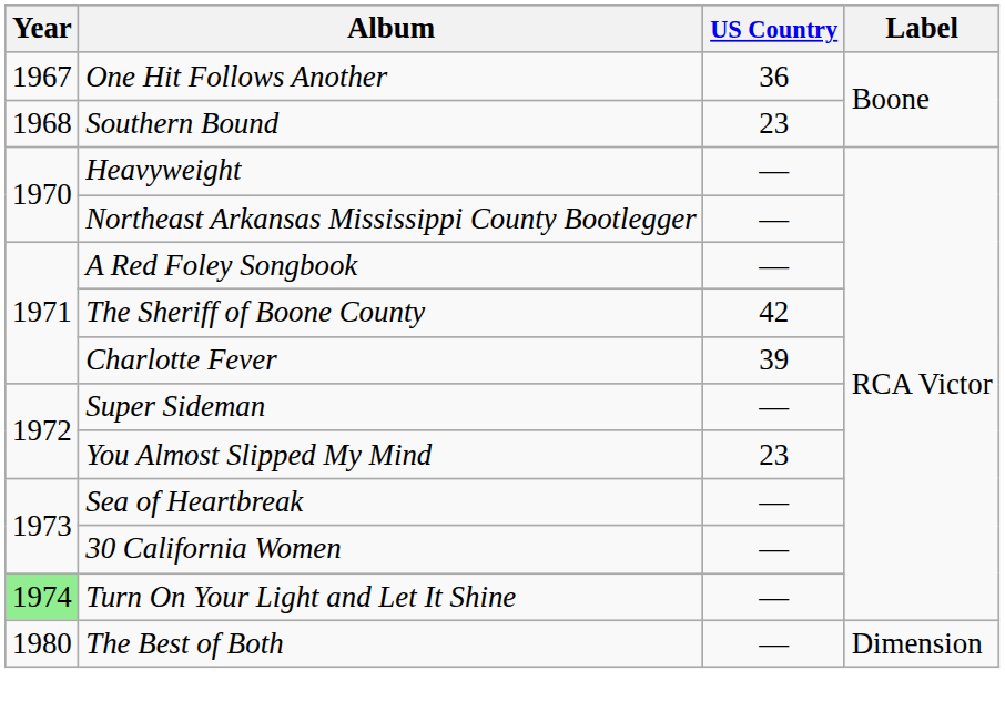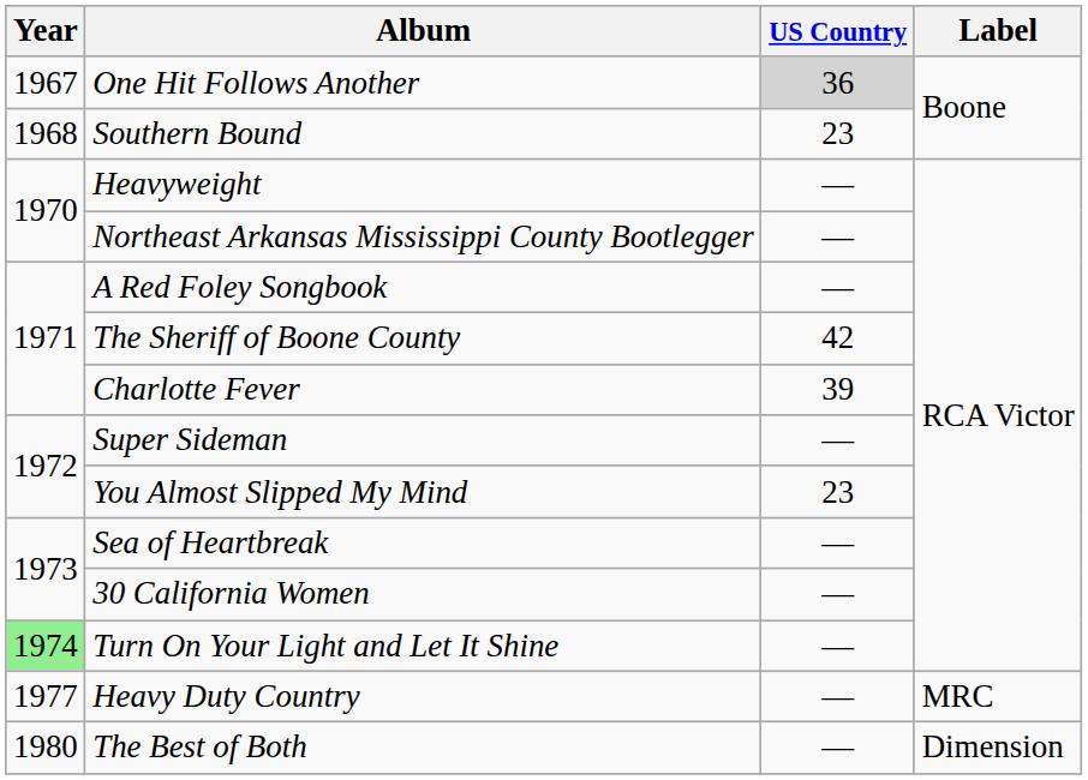 <table class="wikitable">
 <tr>
 <th>Year</th>
 <th>Album</th>
 <th><small><a href='#'>US Country</a></small></th>
 <th>Label</th>
 </tr>
 <tr>
 <td>1967</td>
 <td><em>One Hit Follows Another</em></td>
-<td align="center">36</td>
+<td align="center" style="background: lightgrey;">36</td>
 <td rowspan="2">Boone</td>
 </tr>
 <tr>
 <td>1968</td>
 <td><em>Southern Bound</em></td>
 <td align="center">23</td>
 </tr>
 <tr>
 <td rowspan="2">1970</td>
 <td><em>Heavyweight</em></td>
 <td align="center">—</td>
 <td rowspan="10">RCA Victor</td>
 </tr>
 <tr>
 <td><em>Northeast Arkansas Mississippi County Bootlegger</em></td>
 <td align="center">—</td>
 </tr>
 <tr>
 <td rowspan="3">1971</td>
 <td><em>A Red Foley Songbook</em></td>
 <td align="center">—</td>
 </tr>
 <tr>
 <td><em>The Sheriff of Boone County</em></td>
 <td align="center">42</td>
 </tr>
 <tr>
 <td><em>Charlotte Fever</em></td>
 <td align="center">39</td>
 </tr>
 <tr>
 <td rowspan="2">1972</td>
 <td><em>Super Sideman</em></td>
 <td align="center">—</td>
 </tr>
 <tr>
 <td><em>You Almost Slipped My Mind</em></td>
 <td align="center">23</td>
 </tr>
 <tr>
 <td rowspan="2">1973</td>
 <td><em>Sea of Heartbreak</em></td>
 <td align="center">—</td>
 </tr>
 <tr>
 <td><em>30 California Women</em></td>
 <td align="center">—</td>
 </tr>
 <tr>
 <td style="background: lightgreen;">1974</td>
 <td><em>Turn On Your Light and Let It Shine</em></td>
 <td align="center">—</td>
 </tr>
 <tr>
+<td>1977</td>
+<td><em>Heavy Duty Country</em></td>
+<td align="center">—</td>
+<td>MRC</td>
+</tr>
+<tr>
 <td>1980</td>
 <td><em>The Best of Both</em></td>
 <td align="center">—</td>
 <td>Dimension</td>
 </tr>
 </table>
